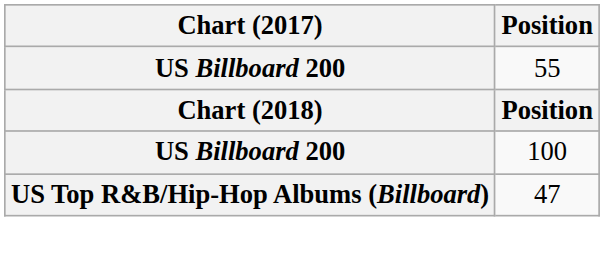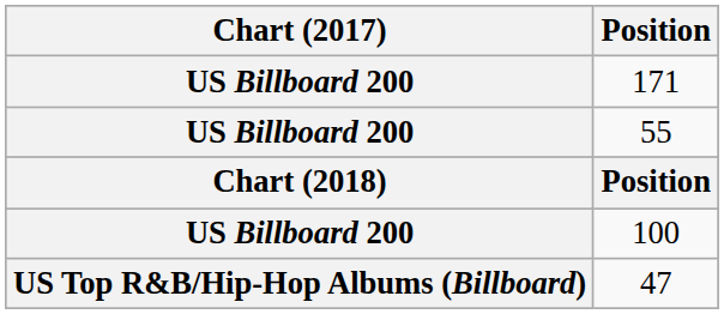 <table class="wikitable plainrowheaders" style="text-align:center">
 <tr>
 <th scope="col">Chart (2017)</th>
 <th scope="col">Position</th>
+</tr>
+<tr>
+<th scope="row">US <em>Billboard</em> 200</th>
+<td>171</td>
 </tr>
 <tr>
 <th scope="row">US <em>Billboard</em> 200</th>
 <td>55</td>
 </tr>
 <tr>
 <th scope="col">Chart (2018)</th>
 <th scope="col">Position</th>
 </tr>
 <tr>
 <th scope="row">US <em>Billboard</em> 200</th>
 <td>100</td>
 </tr>
 <tr>
 <th scope="row">US Top R&B/Hip-Hop Albums (<em>Billboard</em>)</th>
 <td>47</td>
 </tr>
 </table>
